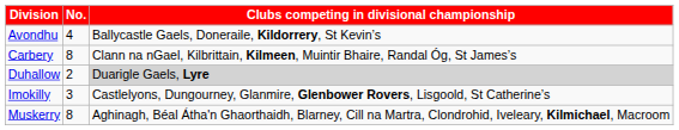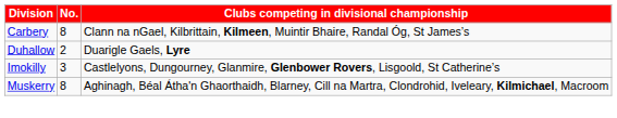 <table class="wikitable sortable" style="text-align:left">
 <tr>
 <th style="background:red;color:white">Division</th>
 <th style="background:red;color:white">No.</th>
 <th style="background:red;color:white">Clubs competing in divisional championship</th>
-</tr>
-<tr>
-<td><a href='#'>Avondhu</a></td>
-<td>4</td>
-<td>Ballycastle Gaels, Doneraile, <strong>Kildorrery</strong>, St Kevin’s</td>
 </tr>
 <tr>
 <td><a href='#'>Carbery</a></td>
 <td>8</td>
 <td>Clann na nGael, Kilbrittain, <strong>Kilmeen</strong>, Muintir Bhaire, Randal Óg, St James’s</td>
 </tr>
 <tr>
 <td><a href='#'>Duhallow</a></td>
 <td>2</td>
-<td style="background: lightgrey;">Duarigle Gaels, <strong>Lyre</strong></td>
+<td>Duarigle Gaels, <strong>Lyre</strong></td>
 </tr>
 <tr>
 <td><a href='#'>Imokilly</a></td>
 <td>3</td>
 <td>Castlelyons, Dungourney, Glanmire, <strong>Glenbower Rovers</strong>, Lisgoold, St Catherine’s</td>
 </tr>
 <tr>
 <td><a href='#'>Muskerry</a></td>
 <td>8</td>
 <td>Aghinagh, Béal Átha'n Ghaorthaidh, Blarney, Cill na Martra, Clondrohid, Iveleary, <strong>Kilmichael</strong>, Macroom</td>
 </tr>
 </table>
